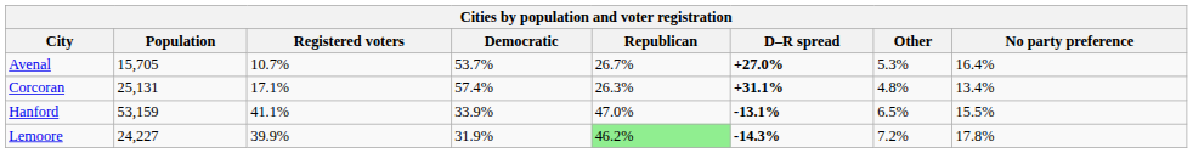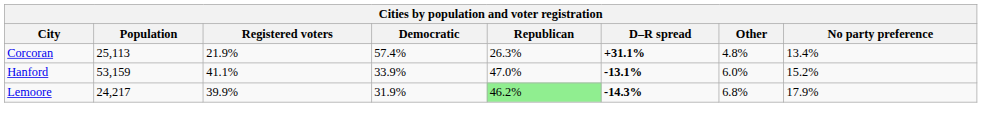 <table class="wikitable collapsible collapsed sortable" style="width: 100%;">
 <tr>
 <th colspan="8">Cities by population and voter registration</th>
 </tr>
 <tr>
 <th>City</th>
 <th data-sort-type="number">Population</th>
 <th data-sort-type="number">Registered voters<br></th>
 <th data-sort-type="number">Democratic</th>
 <th data-sort-type="number">Republican</th>
 <th data-sort-type="number">D–R spread</th>
 <th data-sort-type="number">Other</th>
 <th data-sort-type="number">No party preference</th>
 </tr>
 <tr>
-<td><a href='#'>Avenal</a></td>
-<td>15,705</td>
-<td>10.7%</td>
-<td>53.7%</td>
-<td>26.7%</td>
-<td><span><strong>+27.0%</strong></span></td>
-<td>5.3%</td>
-<td>16.4%</td>
-</tr>
-<tr>
 <td><a href='#'>Corcoran</a></td>
-<td>25,131</td>
-<td>17.1%</td>
+<td>25,113</td>
+<td>21.9%</td>
 <td>57.4%</td>
 <td>26.3%</td>
 <td><span><strong>+31.1%</strong></span></td>
 <td>4.8%</td>
 <td>13.4%</td>
 </tr>
 <tr>
 <td><a href='#'>Hanford</a></td>
 <td>53,159</td>
 <td>41.1%</td>
 <td>33.9%</td>
 <td>47.0%</td>
 <td><span><strong>-13.1%</strong></span></td>
-<td>6.5%</td>
-<td>15.5%</td>
+<td>6.0%</td>
+<td>15.2%</td>
 </tr>
 <tr>
 <td><a href='#'>Lemoore</a></td>
-<td>24,227</td>
+<td>24,217</td>
 <td>39.9%</td>
 <td>31.9%</td>
 <td style="background: lightgreen;">46.2%</td>
 <td><span><strong>-14.3%</strong></span></td>
-<td>7.2%</td>
-<td>17.8%</td>
+<td>6.8%</td>
+<td>17.9%</td>
 </tr>
 </table>
